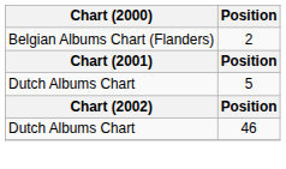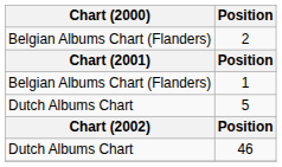 <table class = "wikitable sortable">
 <tr>
 <th>Chart (2000)</th>
 <th>Position</th>
 </tr>
 <tr>
 <td>Belgian Albums Chart (Flanders)</td>
 <td align="center">2</td>
 </tr>
 <tr>
 <th>Chart (2001)</th>
 <th>Position</th>
+</tr>
+<tr>
+<td>Belgian Albums Chart (Flanders)</td>
+<td align="center">1</td>
 </tr>
 <tr>
 <td>Dutch Albums Chart</td>
 <td align="center">5</td>
 </tr>
 <tr>
 <th>Chart (2002)</th>
 <th>Position</th>
 </tr>
 <tr>
 <td>Dutch Albums Chart</td>
 <td align="center">46</td>
 </tr>
 <tr>
 </tr>
 </table>
